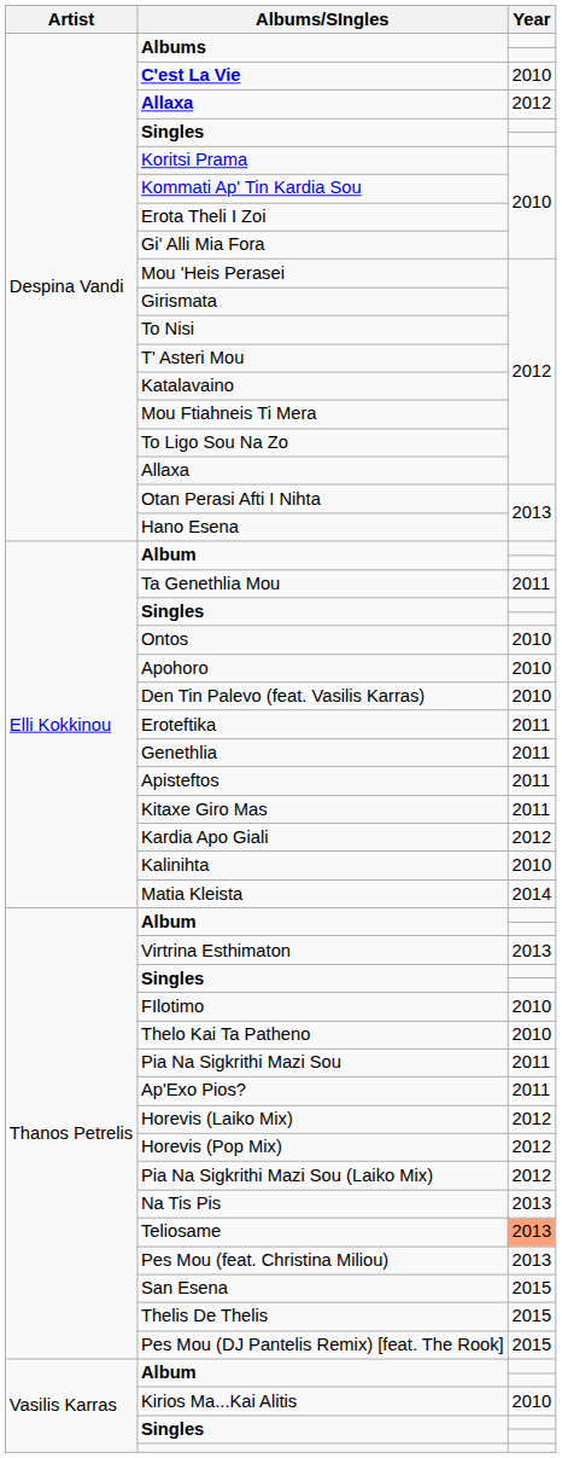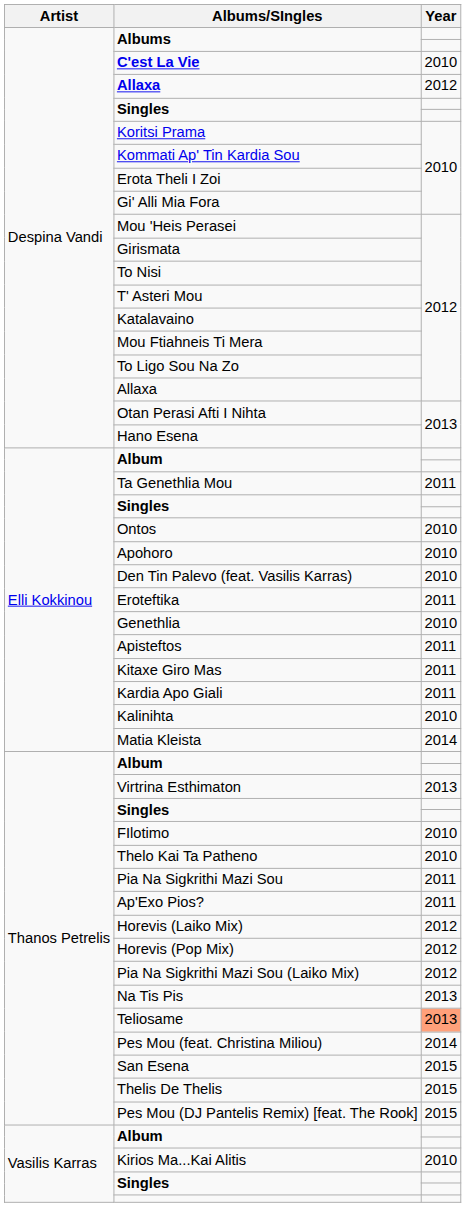 <table class="wikitable">
 <tr>
 <th>Artist</th>
 <th>Albums/SIngles</th>
 <th>Year</th>
 </tr>
 <tr>
 <td rowspan="20">Despina Vandi</td>
 <td rowspan="2"><strong>Albums</strong></td>
 <td></td>
 </tr>
 <tr>
 <td></td>
 </tr>
 <tr>
 <td><strong><a href='#'>C'est La Vie</a></strong></td>
 <td>2010</td>
 </tr>
 <tr>
 <td><strong><a href='#'>Allaxa</a></strong></td>
 <td>2012</td>
 </tr>
 <tr>
 <td rowspan="2"><strong>Singles</strong></td>
 <td></td>
 </tr>
 <tr>
 <td></td>
 </tr>
 <tr>
 <td><a href='#'>Koritsi Prama</a></td>
 <td rowspan="4">2010</td>
 </tr>
 <tr>
 <td><a href='#'>Kommati Ap' Tin Kardia Sou</a></td>
 </tr>
 <tr>
 <td>Erota Theli I Zoi</td>
 </tr>
 <tr>
 <td>Gi' Alli Mia Fora</td>
 </tr>
 <tr>
 <td>Mou 'Heis Perasei</td>
 <td rowspan="8">2012</td>
 </tr>
 <tr>
 <td>Girismata</td>
 </tr>
 <tr>
 <td>To Nisi</td>
 </tr>
 <tr>
 <td>T' Asteri Mou</td>
 </tr>
 <tr>
 <td>Katalavaino</td>
 </tr>
 <tr>
 <td>Mou Ftiahneis Ti Mera</td>
 </tr>
 <tr>
 <td>To Ligo Sou Na Zo</td>
 </tr>
 <tr>
 <td>Allaxa</td>
 </tr>
 <tr>
 <td>Otan Perasi Afti I Nihta</td>
 <td rowspan="2">2013</td>
 </tr>
 <tr>
 <td>Hano Esena</td>
 </tr>
 <tr>
 <td rowspan="15"><a href='#'>Elli Kokkinou</a></td>
 <td rowspan="2"><strong>Album</strong></td>
 <td></td>
 </tr>
 <tr>
 <td></td>
 </tr>
 <tr>
 <td>Ta Genethlia Mou</td>
 <td>2011</td>
 </tr>
 <tr>
 <td rowspan="2"><strong>Singles</strong></td>
 <td></td>
 </tr>
 <tr>
 <td></td>
 </tr>
 <tr>
 <td>Ontos</td>
 <td>2010</td>
 </tr>
 <tr>
 <td>Apohoro</td>
 <td>2010</td>
 </tr>
 <tr>
 <td>Den Tin Palevo (feat. Vasilis Karras)</td>
 <td>2010</td>
 </tr>
 <tr>
 <td>Eroteftika</td>
 <td>2011</td>
 </tr>
 <tr>
 <td>Genethlia</td>
-<td>2011</td>
+<td>2010</td>
 </tr>
 <tr>
 <td>Apisteftos</td>
 <td>2011</td>
 </tr>
 <tr>
 <td>Kitaxe Giro Mas</td>
 <td>2011</td>
 </tr>
 <tr>
 <td>Kardia Apo Giali</td>
-<td>2012</td>
+<td>2011</td>
 </tr>
 <tr>
 <td>Kalinihta</td>
 <td>2010</td>
 </tr>
 <tr>
 <td>Matia Kleista</td>
 <td>2014</td>
 </tr>
 <tr>
 <td rowspan="18">Thanos Petrelis</td>
 <td rowspan="2"><strong>Album</strong></td>
 <td></td>
 </tr>
 <tr>
 <td></td>
 </tr>
 <tr>
 <td>Virtrina Esthimaton</td>
 <td>2013</td>
 </tr>
 <tr>
 <td rowspan="2"><strong>Singles</strong></td>
 <td></td>
 </tr>
 <tr>
 <td></td>
 </tr>
 <tr>
 <td>FIlotimo</td>
 <td>2010</td>
 </tr>
 <tr>
 <td>Thelo Kai Ta Patheno</td>
 <td>2010</td>
 </tr>
 <tr>
 <td>Pia Na Sigkrithi Mazi Sou</td>
 <td>2011</td>
 </tr>
 <tr>
 <td>Ap'Exo Pios?</td>
 <td>2011</td>
 </tr>
 <tr>
 <td>Horevis (Laiko Mix)</td>
 <td>2012</td>
 </tr>
 <tr>
 <td>Horevis (Pop Mix)</td>
 <td>2012</td>
 </tr>
 <tr>
 <td>Pia Na Sigkrithi Mazi Sou (Laiko Mix)</td>
 <td>2012</td>
 </tr>
 <tr>
 <td>Na Tis Pis</td>
 <td>2013</td>
 </tr>
 <tr>
 <td>Teliosame</td>
 <td style="background: lightsalmon;">2013</td>
 </tr>
 <tr>
 <td>Pes Mou (feat. Christina Miliou)</td>
-<td>2013</td>
+<td>2014</td>
 </tr>
 <tr>
 <td>San Esena</td>
 <td>2015</td>
 </tr>
 <tr>
 <td>Thelis De Thelis</td>
 <td>2015</td>
 </tr>
 <tr>
 <td>Pes Mou (DJ Pantelis Remix) [feat. The Rook]</td>
 <td>2015</td>
 </tr>
 <tr>
 <td rowspan="6">Vasilis Karras</td>
 <td rowspan="2"><strong>Album</strong></td>
 <td></td>
 </tr>
 <tr>
 <td></td>
 </tr>
 <tr>
 <td>Kirios Ma...Kai Alitis</td>
 <td>2010</td>
 </tr>
 <tr>
 <td rowspan="2"><strong>Singles</strong></td>
 <td></td>
 </tr>
 <tr>
 <td></td>
 </tr>
 <tr>
 <td></td>
 <td></td>
 </tr>
 </table>
